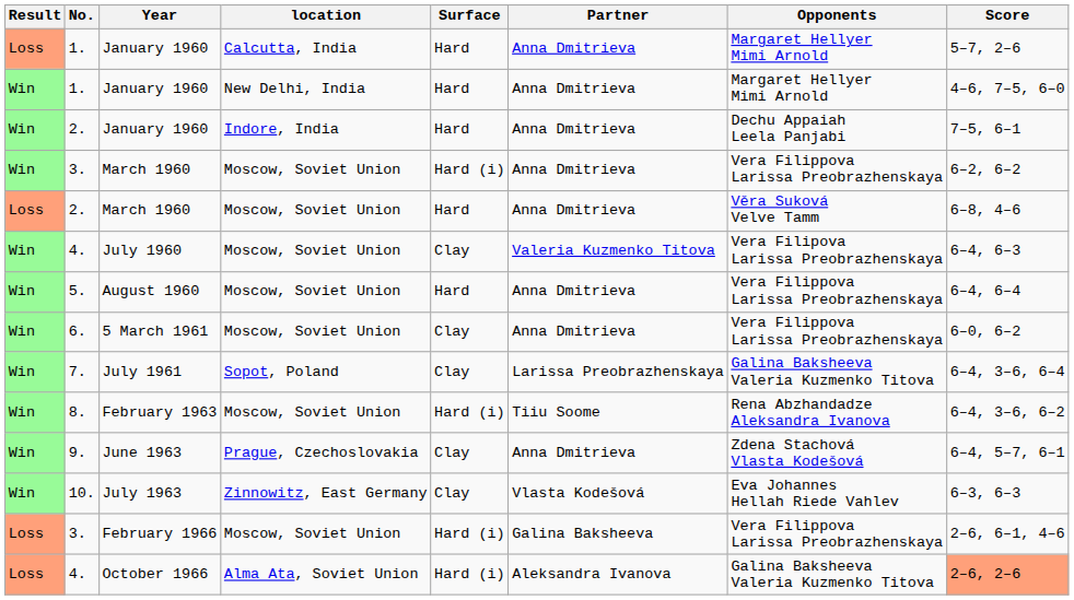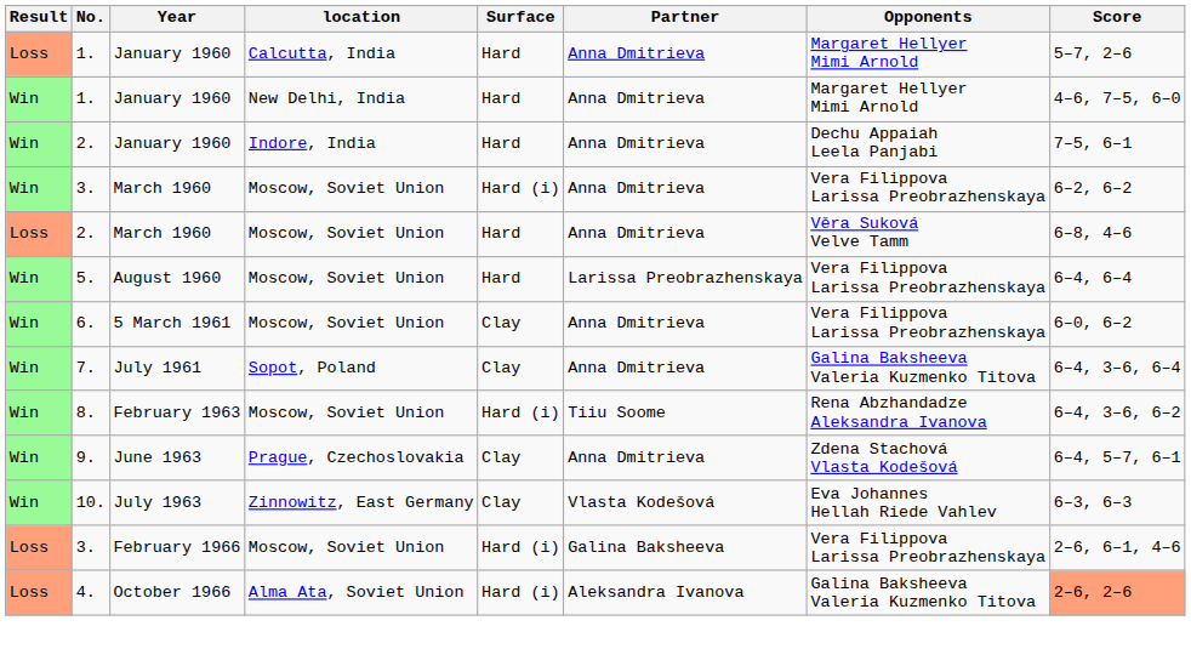 <table class="sortable wikitable" style="font-size:95%">
 <tr>
 <th>Result</th>
 <th>No.</th>
 <th>Year</th>
 <th>location</th>
 <th>Surface</th>
 <th>Partner</th>
 <th>Opponents</th>
 <th>Score</th>
 </tr>
 <tr>
 <td style="background:#ffa07a;">Loss</td>
 <td>1.</td>
 <td>January 1960</td>
 <td><a href='#'>Calcutta</a>, India</td>
 <td>Hard</td>
 <td> <a href='#'>Anna Dmitrieva</a></td>
 <td> <a href='#'>Margaret Hellyer</a> <br>  <a href='#'>Mimi Arnold</a></td>
 <td>5–7, 2–6</td>
 </tr>
 <tr>
 <td style="background:#98fb98;">Win</td>
 <td>1.</td>
 <td>January 1960</td>
 <td>New Delhi, India</td>
 <td>Hard</td>
 <td> Anna Dmitrieva</td>
 <td> Margaret Hellyer <br>  Mimi Arnold</td>
 <td>4–6, 7–5, 6–0</td>
 </tr>
 <tr>
 <td style="background:#98fb98;">Win</td>
 <td>2.</td>
 <td>January 1960</td>
 <td><a href='#'>Indore</a>, India</td>
 <td>Hard</td>
 <td> Anna Dmitrieva</td>
 <td> Dechu Appaiah <br>  Leela Panjabi</td>
 <td>7–5, 6–1</td>
 </tr>
 <tr>
 <td style="background:#98fb98;">Win</td>
 <td>3.</td>
 <td>March 1960</td>
 <td>Moscow, Soviet Union</td>
 <td>Hard (i)</td>
 <td> Anna Dmitrieva</td>
 <td> Vera Filippova <br>  Larissa Preobrazhenskaya</td>
 <td>6–2, 6–2</td>
 </tr>
 <tr>
 <td style="background:#ffa07a;">Loss</td>
 <td>2.</td>
 <td>March 1960</td>
 <td>Moscow, Soviet Union</td>
 <td>Hard</td>
 <td> Anna Dmitrieva</td>
 <td> <a href='#'>Věra Suková</a> <br>  Velve Tamm</td>
 <td>6–8, 4–6</td>
 </tr>
 <tr>
 <td style="background:#98fb98;">Win</td>
-<td>4.</td>
-<td>July 1960</td>
-<td>Moscow, Soviet Union</td>
-<td>Clay</td>
-<td> <a href='#'>Valeria Kuzmenko Titova</a></td>
-<td> Vera Filipova <br>  Larissa Preobrazhenskaya</td>
-<td>6–4, 6–3</td>
-</tr>
-<tr>
-<td style="background:#98fb98;">Win</td>
 <td>5.</td>
 <td>August 1960</td>
 <td>Moscow, Soviet Union</td>
 <td>Hard</td>
-<td> Anna Dmitrieva</td>
+<td> Larissa Preobrazhenskaya</td>
 <td> Vera Filippova <br>  Larissa Preobrazhenskaya</td>
 <td>6–4, 6–4</td>
 </tr>
 <tr>
 <td style="background:#98fb98;">Win</td>
 <td>6.</td>
 <td>5 March 1961</td>
 <td>Moscow, Soviet Union</td>
 <td>Clay</td>
 <td> Anna Dmitrieva</td>
 <td> Vera Filippova <br>  Larissa Preobrazhenskaya</td>
 <td>6–0, 6–2</td>
 </tr>
 <tr>
 <td style="background:#98fb98;">Win</td>
 <td>7.</td>
 <td>July 1961</td>
 <td><a href='#'>Sopot</a>, Poland</td>
 <td>Clay</td>
-<td> Larissa Preobrazhenskaya</td>
+<td> Anna Dmitrieva</td>
 <td> <a href='#'>Galina Baksheeva</a> <br>  Valeria Kuzmenko Titova</td>
 <td>6–4, 3–6, 6–4</td>
 </tr>
 <tr>
 <td style="background:#98fb98;">Win</td>
 <td>8.</td>
 <td>February 1963</td>
 <td>Moscow, Soviet Union</td>
 <td>Hard (i)</td>
 <td> Tiiu Soome</td>
 <td> Rena Abzhandadze <br>  <a href='#'>Aleksandra Ivanova</a></td>
 <td>6–4, 3–6, 6–2</td>
 </tr>
 <tr>
 <td style="background:#98fb98;">Win</td>
 <td>9.</td>
 <td>June 1963</td>
 <td><a href='#'>Prague</a>, Czechoslovakia</td>
 <td>Clay</td>
 <td> Anna Dmitrieva</td>
 <td> Zdena Stachová <br>  <a href='#'>Vlasta Kodešová</a></td>
 <td>6–4, 5–7, 6–1</td>
 </tr>
 <tr>
 <td style="background:#98fb98;">Win</td>
 <td>10.</td>
 <td>July 1963</td>
 <td><a href='#'>Zinnowitz</a>, East Germany</td>
 <td>Clay</td>
 <td> Vlasta Kodešová</td>
 <td> Eva Johannes <br>  Hellah Riede Vahlev</td>
 <td>6–3, 6–3</td>
 </tr>
 <tr>
 <td style="background:#ffa07a;">Loss</td>
 <td>3.</td>
 <td>February 1966</td>
 <td>Moscow, Soviet Union</td>
 <td>Hard (i)</td>
 <td> Galina Baksheeva</td>
 <td> Vera Filippova <br>  Larissa Preobrazhenskaya</td>
 <td>2–6, 6–1, 4–6</td>
 </tr>
 <tr>
 <td style="background:#ffa07a;">Loss</td>
 <td>4.</td>
 <td>October 1966</td>
 <td><a href='#'>Alma Ata</a>, Soviet Union</td>
 <td>Hard (i)</td>
 <td> Aleksandra Ivanova</td>
 <td> Galina Baksheeva <br>  Valeria Kuzmenko Titova</td>
 <td style="background: lightsalmon;">2–6, 2–6</td>
 </tr>
 </table>
